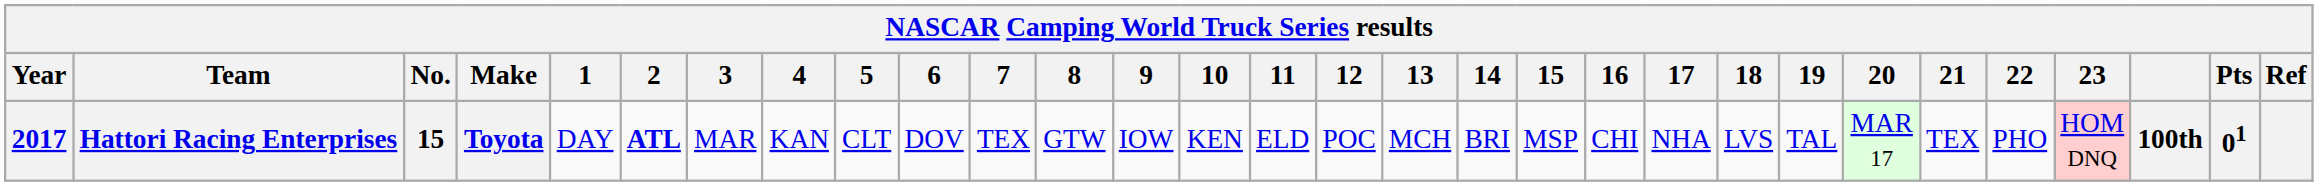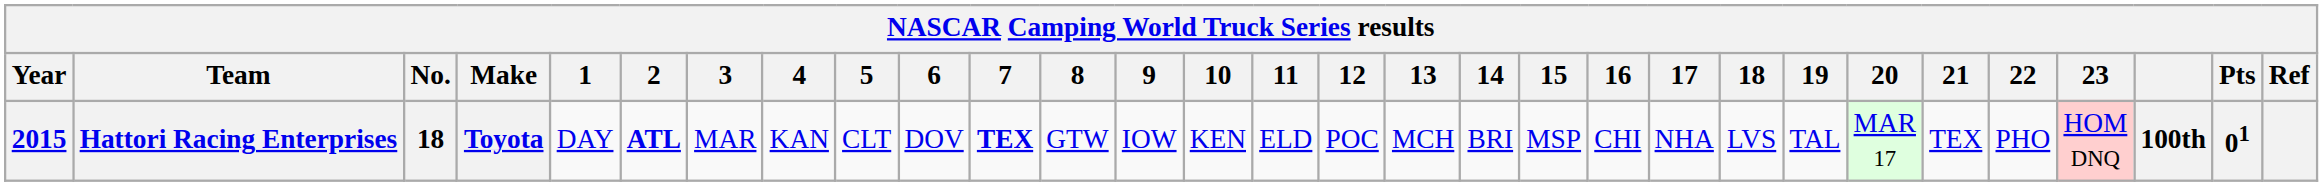 <table class="wikitable" style="text-align:center; font-size:75%">
 <tr>
 <th colspan=45><a href='#'>NASCAR</a> <a href='#'>Camping World Truck Series</a> results</th>
 </tr>
 <tr>
 <th>Year</th>
 <th>Team</th>
 <th>No.</th>
 <th>Make</th>
 <th>1</th>
 <th>2</th>
 <th>3</th>
 <th>4</th>
 <th>5</th>
 <th>6</th>
 <th>7</th>
 <th>8</th>
 <th>9</th>
 <th>10</th>
 <th>11</th>
 <th>12</th>
 <th>13</th>
 <th>14</th>
 <th>15</th>
 <th>16</th>
 <th>17</th>
 <th>18</th>
 <th>19</th>
 <th>20</th>
 <th>21</th>
 <th>22</th>
 <th>23</th>
 <th></th>
 <th>Pts</th>
 <th>Ref</th>
 </tr>
 <tr>
-<th><a href='#'>2017</a></th>
+<th><a href='#'>2015</a></th>
 <th><a href='#'>Hattori Racing Enterprises</a></th>
-<th>15</th>
+<th>18</th>
 <th><a href='#'>Toyota</a></th>
 <td><a href='#'>DAY</a></td>
 <td><strong><a href='#'>ATL</a></strong></td>
 <td><a href='#'>MAR</a></td>
 <td><a href='#'>KAN</a></td>
 <td><a href='#'>CLT</a></td>
 <td><a href='#'>DOV</a></td>
-<td><a href='#'>TEX</a></td>
+<td><strong><a href='#'>TEX</a></strong></td>
 <td><a href='#'>GTW</a></td>
 <td><a href='#'>IOW</a></td>
 <td><a href='#'>KEN</a></td>
 <td><a href='#'>ELD</a></td>
 <td><a href='#'>POC</a></td>
 <td><a href='#'>MCH</a></td>
 <td><a href='#'>BRI</a></td>
 <td><a href='#'>MSP</a></td>
 <td><a href='#'>CHI</a></td>
 <td><a href='#'>NHA</a></td>
 <td><a href='#'>LVS</a></td>
 <td><a href='#'>TAL</a></td>
 <td style="background:#DFFFDF;"><a href='#'>MAR</a><br><small>17</small></td>
 <td><a href='#'>TEX</a></td>
 <td><a href='#'>PHO</a></td>
 <td style="background:#FFCFCF;"><a href='#'>HOM</a><br><small>DNQ</small></td>
 <th>100th</th>
 <th>0<sup>1</sup></th>
 <th></th>
 </tr>
 </table>
